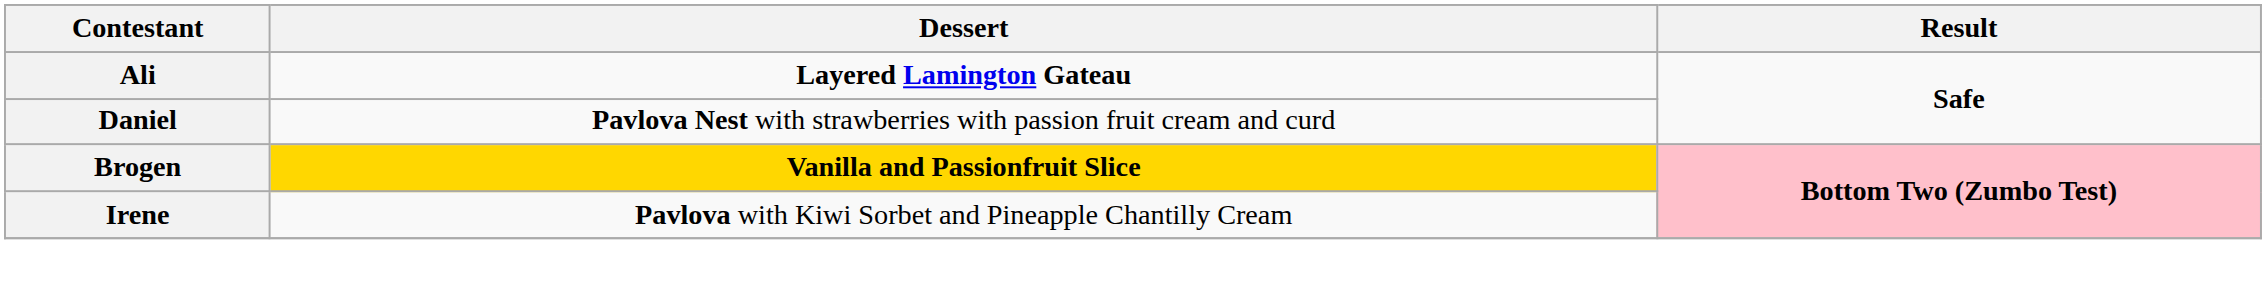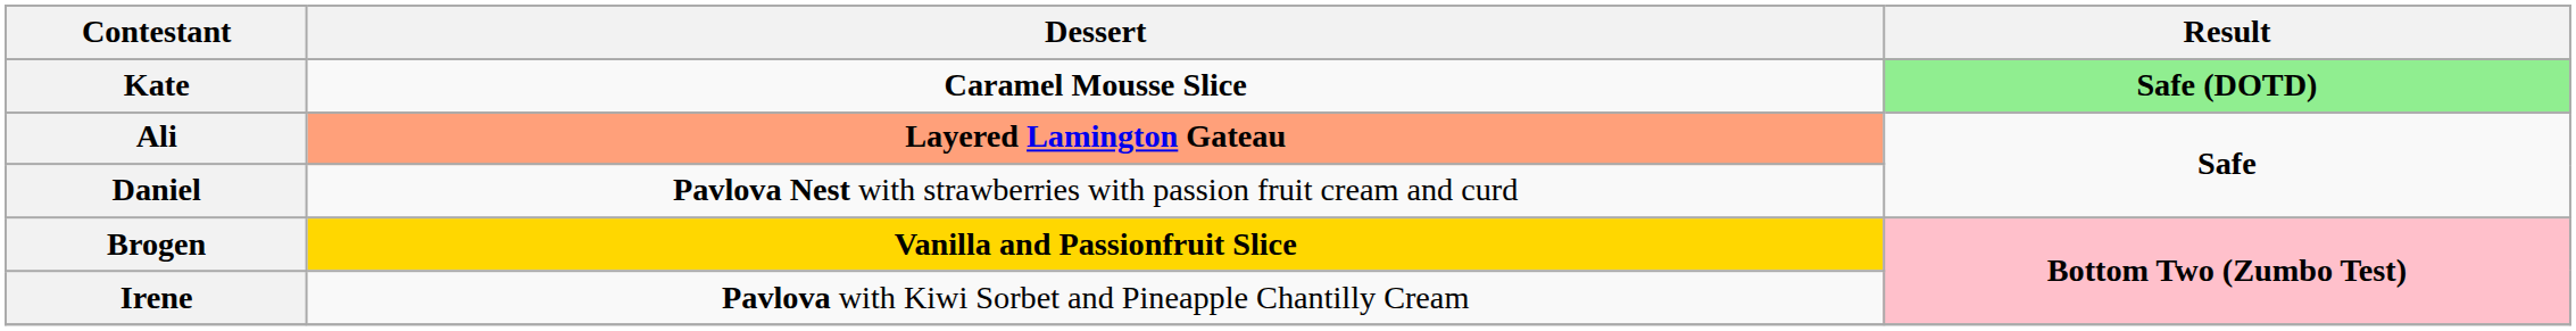 <table class="wikitable plainrowheaders" style="text-align:center; font-size:90%; width:80em;">
 <tr>
 <th>Contestant</th>
 <th>Dessert</th>
 <th>Result</th>
 </tr>
 <tr>
+<th>Kate</th>
+<td><strong>Caramel Mousse Slice</strong></td>
+<td style="background:lightgreen;"><strong>Safe (DOTD)</strong></td>
+</tr>
+<tr>
 <th>Ali</th>
-<td><strong>Layered <a href='#'>Lamington</a> Gateau</strong></td>
+<td style="background: lightsalmon;"><strong>Layered <a href='#'>Lamington</a> Gateau</strong></td>
 <td rowspan="2"><strong>Safe</strong></td>
 </tr>
 <tr>
 <th>Daniel</th>
 <td><strong>Pavlova Nest</strong> with strawberries with passion fruit cream and curd</td>
 </tr>
 <tr>
 <th>Brogen</th>
 <td style="background: gold;"><strong>Vanilla and Passionfruit Slice</strong></td>
 <td rowspan="2" style="background:pink;"><strong>Bottom Two (Zumbo Test)</strong></td>
 </tr>
 <tr>
 <th>Irene</th>
 <td><strong>Pavlova</strong> with Kiwi Sorbet and Pineapple Chantilly Cream</td>
 </tr>
 <tr>
 </tr>
 </table>
